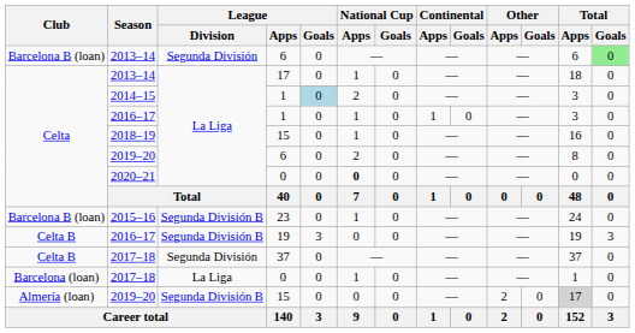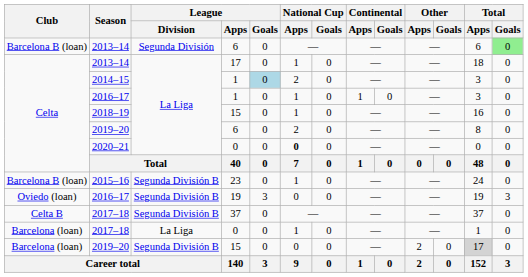 <table class="wikitable" style="text-align:center">
 <tr>
 <th rowspan="2">Club</th>
 <th rowspan="2">Season</th>
 <th colspan="3">League</th>
 <th colspan="2">National Cup</th>
 <th colspan="2">Continental</th>
 <th colspan="2">Other</th>
 <th colspan="2">Total</th>
 </tr>
 <tr>
 <th>Division</th>
 <th>Apps</th>
 <th>Goals</th>
 <th>Apps</th>
 <th>Goals</th>
 <th>Apps</th>
 <th>Goals</th>
 <th>Apps</th>
 <th>Goals</th>
 <th>Apps</th>
 <th>Goals</th>
 </tr>
 <tr>
 <td><a href='#'>Barcelona B</a> (loan)</td>
 <td><a href='#'>2013–14</a></td>
 <td><a href='#'>Segunda División</a></td>
 <td>6</td>
 <td>0</td>
 <td colspan="2">—</td>
 <td colspan="2">—</td>
 <td colspan="2">—</td>
 <td>6</td>
 <td style="background: lightgreen;">0</td>
 </tr>
 <tr>
 <td rowspan="7"><a href='#'>Celta</a></td>
 <td><a href='#'>2013–14</a></td>
 <td rowspan="6"><a href='#'>La Liga</a></td>
 <td>17</td>
 <td>0</td>
 <td>1</td>
 <td>0</td>
 <td colspan="2">—</td>
 <td colspan="2">—</td>
 <td>18</td>
 <td>0</td>
 </tr>
 <tr>
 <td><a href='#'>2014–15</a></td>
 <td>1</td>
 <td style="background: lightblue;">0</td>
 <td>2</td>
 <td>0</td>
 <td colspan="2">—</td>
 <td colspan="2">—</td>
 <td>3</td>
 <td>0</td>
 </tr>
 <tr>
 <td><a href='#'>2016–17</a></td>
 <td>1</td>
 <td>0</td>
 <td>1</td>
 <td>0</td>
 <td>1</td>
 <td>0</td>
 <td colspan="2">—</td>
 <td>3</td>
 <td>0</td>
 </tr>
 <tr>
 <td><a href='#'>2018–19</a></td>
 <td>15</td>
 <td>0</td>
 <td>1</td>
 <td>0</td>
 <td colspan="2">—</td>
 <td colspan="2">—</td>
 <td>16</td>
 <td>0</td>
 </tr>
 <tr>
 <td><a href='#'>2019–20</a></td>
 <td>6</td>
 <td>0</td>
 <td>2</td>
 <td>0</td>
 <td colspan="2">—</td>
 <td colspan="2">—</td>
 <td>8</td>
 <td>0</td>
 </tr>
 <tr>
 <td><a href='#'>2020–21</a></td>
 <td>0</td>
 <td>0</td>
 <td><strong>0</strong></td>
 <td>0</td>
 <td colspan="2">—</td>
 <td colspan="2">—</td>
 <td>0</td>
 <td>0</td>
 </tr>
 <tr>
 <th colspan="2">Total</th>
 <th>40</th>
 <th>0</th>
 <th>7</th>
 <th>0</th>
 <th>1</th>
 <th>0</th>
 <th>0</th>
 <th>0</th>
 <th>48</th>
 <th>0</th>
 </tr>
 <tr>
 <td><a href='#'>Barcelona B</a> (loan)</td>
 <td><a href='#'>2015–16</a></td>
 <td><a href='#'>Segunda División B</a></td>
 <td>23</td>
 <td>0</td>
 <td>1</td>
 <td>0</td>
 <td colspan="2">—</td>
 <td colspan="2">—</td>
 <td>24</td>
 <td>0</td>
 </tr>
 <tr>
-<td><a href='#'>Celta B</a></td>
+<td><a href='#'>Oviedo</a> (loan)</td>
 <td><a href='#'>2016–17</a></td>
 <td><a href='#'>Segunda División B</a></td>
 <td>19</td>
 <td>3</td>
 <td>0</td>
 <td>0</td>
 <td colspan="2">—</td>
 <td colspan="2">—</td>
 <td>19</td>
 <td>3</td>
 </tr>
 <tr>
 <td><a href='#'>Celta B</a></td>
 <td><a href='#'>2017–18</a></td>
-<td>Segunda División</td>
+<td><a href='#'>Segunda División B</a></td>
 <td>37</td>
 <td>0</td>
 <td colspan="2">—</td>
 <td colspan="2">—</td>
 <td colspan="2">—</td>
 <td>37</td>
 <td>0</td>
 </tr>
 <tr>
 <td><a href='#'>Barcelona</a> (loan)</td>
 <td><a href='#'>2017–18</a></td>
 <td>La Liga</td>
 <td>0</td>
 <td>0</td>
 <td>1</td>
 <td>0</td>
 <td colspan="2">—</td>
 <td colspan="2">—</td>
 <td>1</td>
 <td>0</td>
 </tr>
 <tr>
-<td><a href='#'>Almería</a> (loan)</td>
+<td><a href='#'>Barcelona</a> (loan)</td>
 <td><a href='#'>2019–20</a></td>
 <td><a href='#'>Segunda División B</a></td>
 <td>15</td>
 <td>0</td>
 <td>0</td>
 <td>0</td>
 <td colspan="2">—</td>
 <td>2</td>
 <td>0</td>
 <td style="background: lightgrey;">17</td>
 <td>0</td>
 </tr>
 <tr>
 <th colspan="3">Career total</th>
 <th>140</th>
 <th>3</th>
 <th>9</th>
 <th>0</th>
 <th>1</th>
 <th>0</th>
 <th>2</th>
 <th>0</th>
 <th>152</th>
 <th>3</th>
 </tr>
 </table>
